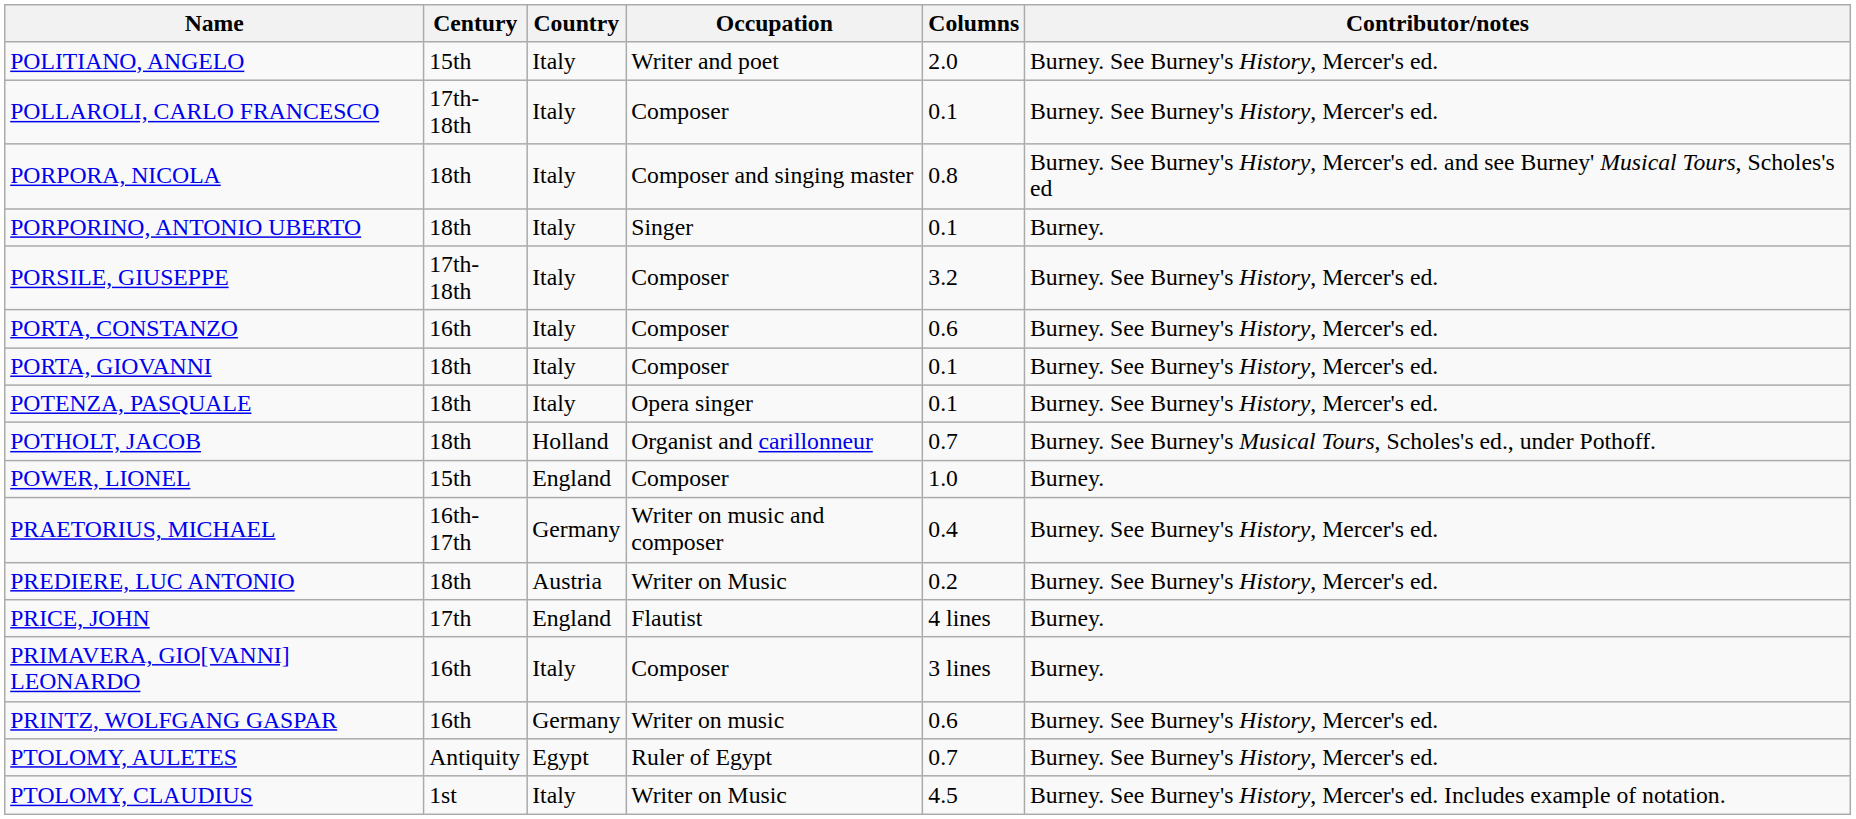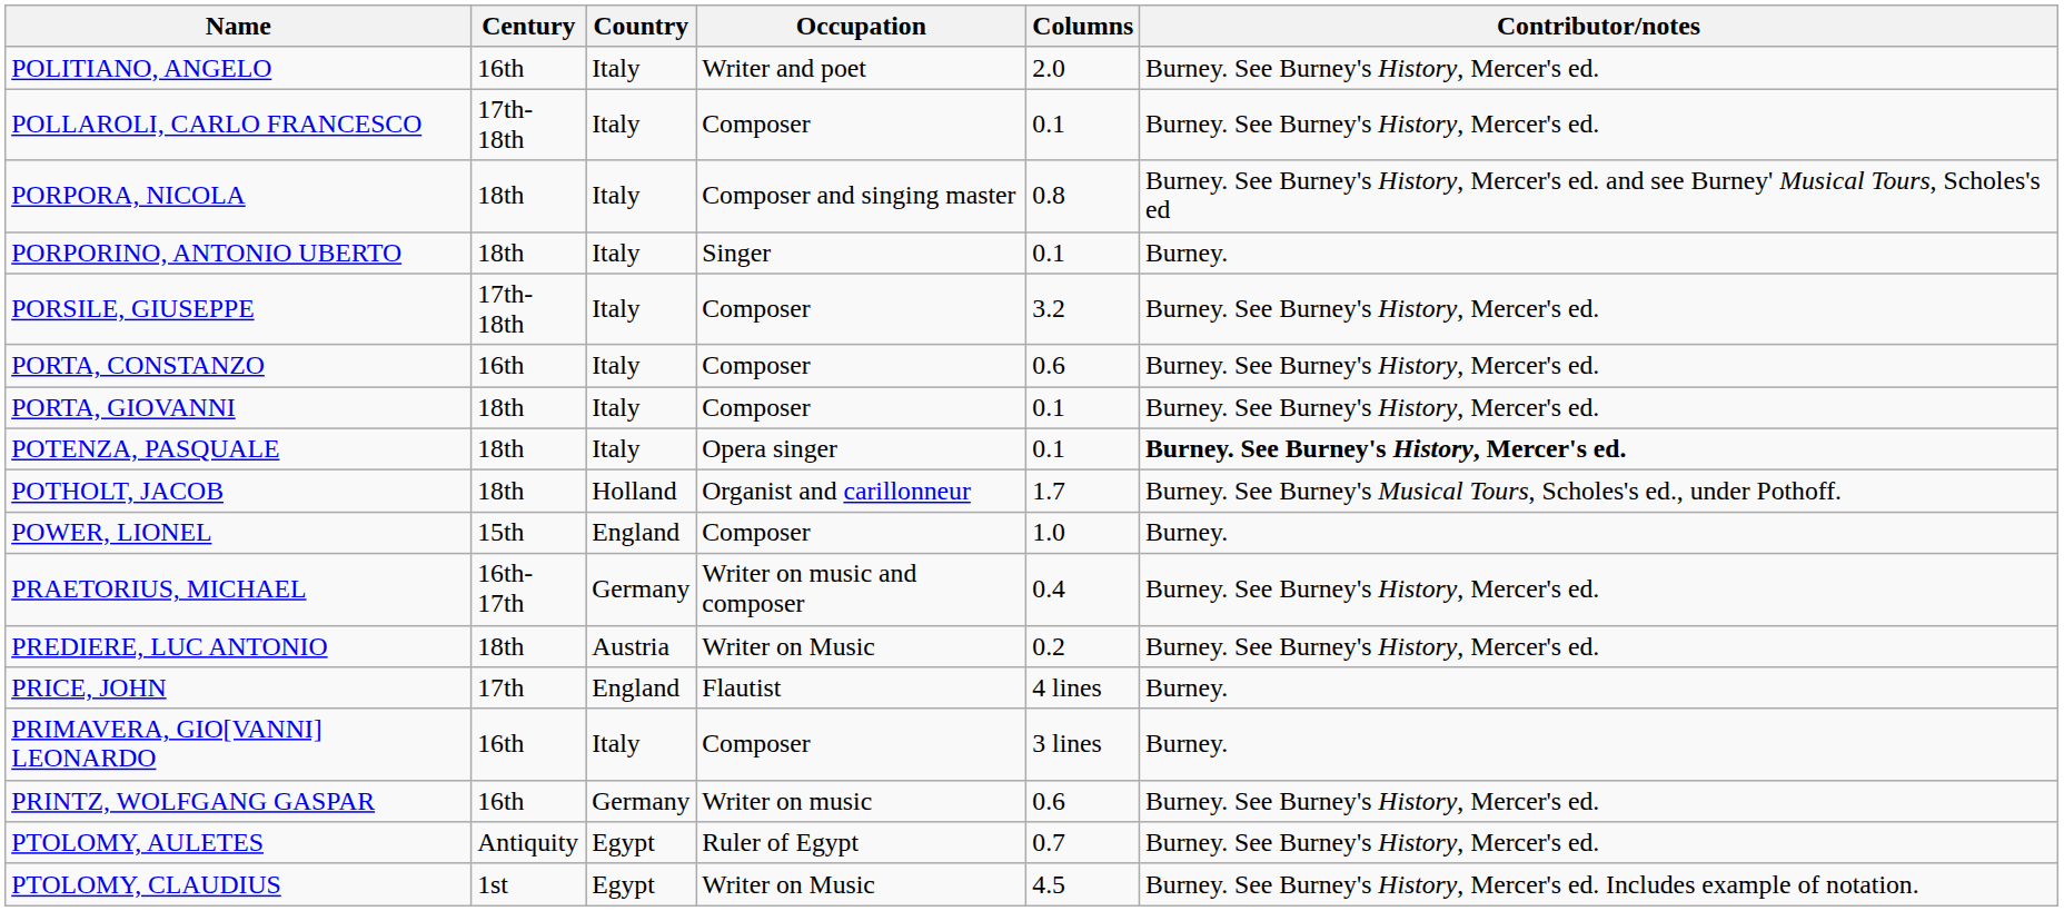 <table class="wikitable">
 <tr>
 <th>Name</th>
 <th>Century</th>
 <th>Country</th>
 <th>Occupation</th>
 <th>Columns</th>
 <th>Contributor/notes</th>
 </tr>
 <tr>
 <td><a href='#'>POLITIANO, ANGELO</a></td>
-<td>15th</td>
+<td>16th</td>
 <td>Italy</td>
 <td>Writer and poet</td>
 <td>2.0</td>
 <td>Burney. See Burney's <em>History</em>, Mercer's ed.</td>
 </tr>
 <tr>
 <td><a href='#'>POLLAROLI, CARLO FRANCESCO</a></td>
 <td>17th-18th</td>
 <td>Italy</td>
 <td>Composer</td>
 <td>0.1</td>
 <td>Burney. See Burney's <em>History</em>, Mercer's ed.</td>
 </tr>
 <tr>
 <td><a href='#'>PORPORA, NICOLA</a></td>
 <td>18th</td>
 <td>Italy</td>
 <td>Composer and singing master</td>
 <td>0.8</td>
 <td>Burney. See Burney's <em>History</em>, Mercer's ed. and see Burney' <em>Musical Tours</em>, Scholes's ed</td>
 </tr>
 <tr>
 <td><a href='#'>PORPORINO, ANTONIO UBERTO</a></td>
 <td>18th</td>
 <td>Italy</td>
 <td>Singer</td>
 <td>0.1</td>
 <td>Burney.</td>
 </tr>
 <tr>
 <td><a href='#'>PORSILE, GIUSEPPE</a></td>
 <td>17th-18th</td>
 <td>Italy</td>
 <td>Composer</td>
 <td>3.2</td>
 <td>Burney. See Burney's <em>History</em>, Mercer's ed.</td>
 </tr>
 <tr>
 <td><a href='#'>PORTA, CONSTANZO</a></td>
 <td>16th</td>
 <td>Italy</td>
 <td>Composer</td>
 <td>0.6</td>
 <td>Burney. See Burney's <em>History</em>, Mercer's ed.</td>
 </tr>
 <tr>
 <td><a href='#'>PORTA, GIOVANNI</a></td>
 <td>18th</td>
 <td>Italy</td>
 <td>Composer</td>
 <td>0.1</td>
 <td>Burney. See Burney's <em>History</em>, Mercer's ed.</td>
 </tr>
 <tr>
 <td><a href='#'>POTENZA, PASQUALE</a></td>
 <td>18th</td>
 <td>Italy</td>
 <td>Opera singer</td>
 <td>0.1</td>
-<td>Burney. See Burney's <em>History</em>, Mercer's ed.</td>
+<td><strong>Burney. See Burney's <em>History</em>, Mercer's ed.</strong></td>
 </tr>
 <tr>
 <td><a href='#'>POTHOLT, JACOB</a></td>
 <td>18th</td>
 <td>Holland</td>
 <td>Organist and <a href='#'>carillonneur</a></td>
-<td>0.7</td>
+<td>1.7</td>
 <td>Burney. See Burney's <em>Musical Tours</em>, Scholes's ed., under Pothoff.</td>
 </tr>
 <tr>
 <td><a href='#'>POWER, LIONEL</a></td>
 <td>15th</td>
 <td>England</td>
 <td>Composer</td>
 <td>1.0</td>
 <td>Burney.</td>
 </tr>
 <tr>
 <td><a href='#'>PRAETORIUS, MICHAEL</a></td>
 <td>16th-17th</td>
 <td>Germany</td>
 <td>Writer on music and composer</td>
 <td>0.4</td>
 <td>Burney. See Burney's <em>History</em>, Mercer's ed.</td>
 </tr>
 <tr>
 <td><a href='#'>PREDIERE, LUC ANTONIO</a></td>
 <td>18th</td>
 <td>Austria</td>
 <td>Writer on Music</td>
 <td>0.2</td>
 <td>Burney. See Burney's <em>History</em>, Mercer's ed.</td>
 </tr>
 <tr>
 <td><a href='#'>PRICE, JOHN</a></td>
 <td>17th</td>
 <td>England</td>
 <td>Flautist</td>
 <td>4 lines</td>
 <td>Burney.</td>
 </tr>
 <tr>
 <td><a href='#'>PRIMAVERA, GIO[VANNI] LEONARDO</a></td>
 <td>16th</td>
 <td>Italy</td>
 <td>Composer</td>
 <td>3 lines</td>
 <td>Burney.</td>
 </tr>
 <tr>
 <td><a href='#'>PRINTZ, WOLFGANG GASPAR</a></td>
 <td>16th</td>
 <td>Germany</td>
 <td>Writer on music</td>
 <td>0.6</td>
 <td>Burney. See Burney's <em>History</em>, Mercer's ed.</td>
 </tr>
 <tr>
 <td><a href='#'>PTOLOMY, AULETES</a></td>
 <td>Antiquity</td>
 <td>Egypt</td>
 <td>Ruler of Egypt</td>
 <td>0.7</td>
 <td>Burney. See Burney's <em>History</em>, Mercer's ed.</td>
 </tr>
 <tr>
 <td><a href='#'>PTOLOMY, CLAUDIUS</a></td>
 <td>1st</td>
-<td>Italy</td>
+<td>Egypt</td>
 <td>Writer on Music</td>
 <td>4.5</td>
 <td>Burney. See Burney's <em>History</em>, Mercer's ed. Includes example of notation.</td>
 </tr>
 </table>
